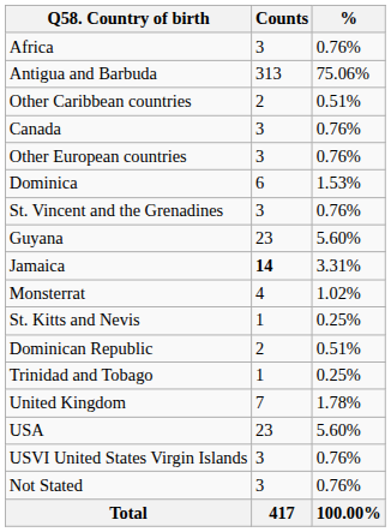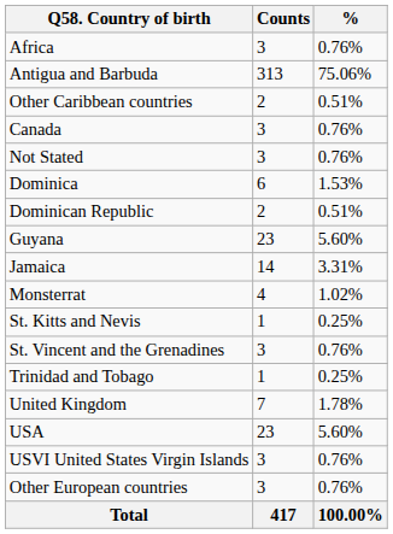 <table class="wikitable sortable">
 <tr>
 <th>Q58. Country of birth</th>
 <th>Counts</th>
 <th>%</th>
 </tr>
 <tr>
 <td>Africa</td>
 <td>3</td>
 <td>0.76%</td>
 </tr>
 <tr>
 <td>Antigua and Barbuda</td>
 <td>313</td>
 <td>75.06%</td>
 </tr>
 <tr>
 <td>Other Caribbean countries</td>
 <td>2</td>
 <td>0.51%</td>
 </tr>
 <tr>
 <td>Canada</td>
 <td>3</td>
 <td>0.76%</td>
 </tr>
 <tr>
-<td>Other European countries</td>
+<td>Not Stated</td>
 <td>3</td>
 <td>0.76%</td>
 </tr>
 <tr>
 <td>Dominica</td>
 <td>6</td>
 <td>1.53%</td>
 </tr>
 <tr>
-<td>St. Vincent and the Grenadines</td>
-<td>3</td>
-<td>0.76%</td>
+<td>Dominican Republic</td>
+<td>2</td>
+<td>0.51%</td>
 </tr>
 <tr>
 <td>Guyana</td>
 <td>23</td>
 <td>5.60%</td>
 </tr>
 <tr>
 <td>Jamaica</td>
-<td><strong>14</strong></td>
+<td>14</td>
 <td>3.31%</td>
 </tr>
 <tr>
 <td>Monsterrat</td>
 <td>4</td>
 <td>1.02%</td>
 </tr>
 <tr>
 <td>St. Kitts and Nevis</td>
 <td>1</td>
 <td>0.25%</td>
 </tr>
 <tr>
-<td>Dominican Republic</td>
-<td>2</td>
-<td>0.51%</td>
+<td>St. Vincent and the Grenadines</td>
+<td>3</td>
+<td>0.76%</td>
 </tr>
 <tr>
 <td>Trinidad and Tobago</td>
 <td>1</td>
 <td>0.25%</td>
 </tr>
 <tr>
 <td>United Kingdom</td>
 <td>7</td>
 <td>1.78%</td>
 </tr>
 <tr>
 <td>USA</td>
 <td>23</td>
 <td>5.60%</td>
 </tr>
 <tr>
 <td>USVI United States Virgin Islands</td>
 <td>3</td>
 <td>0.76%</td>
 </tr>
 <tr>
-<td>Not Stated</td>
+<td>Other European countries</td>
 <td>3</td>
 <td>0.76%</td>
 </tr>
 <tr>
 <th>Total</th>
 <th>417</th>
 <th>100.00%</th>
 </tr>
 </table>
